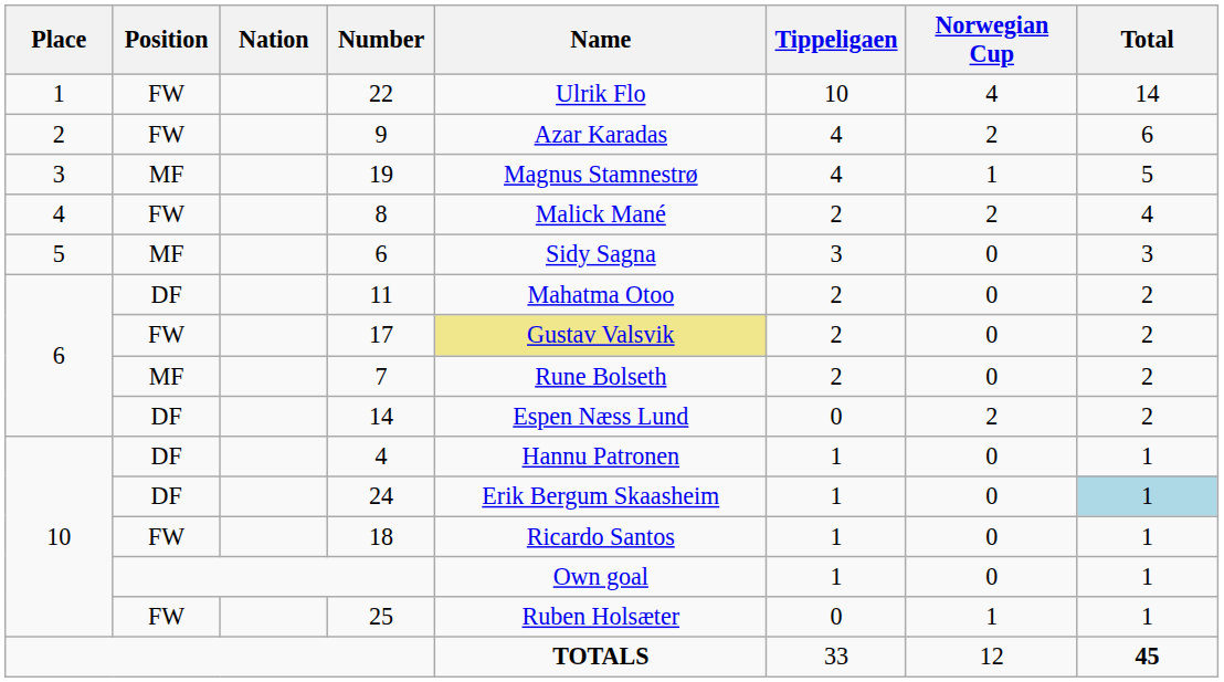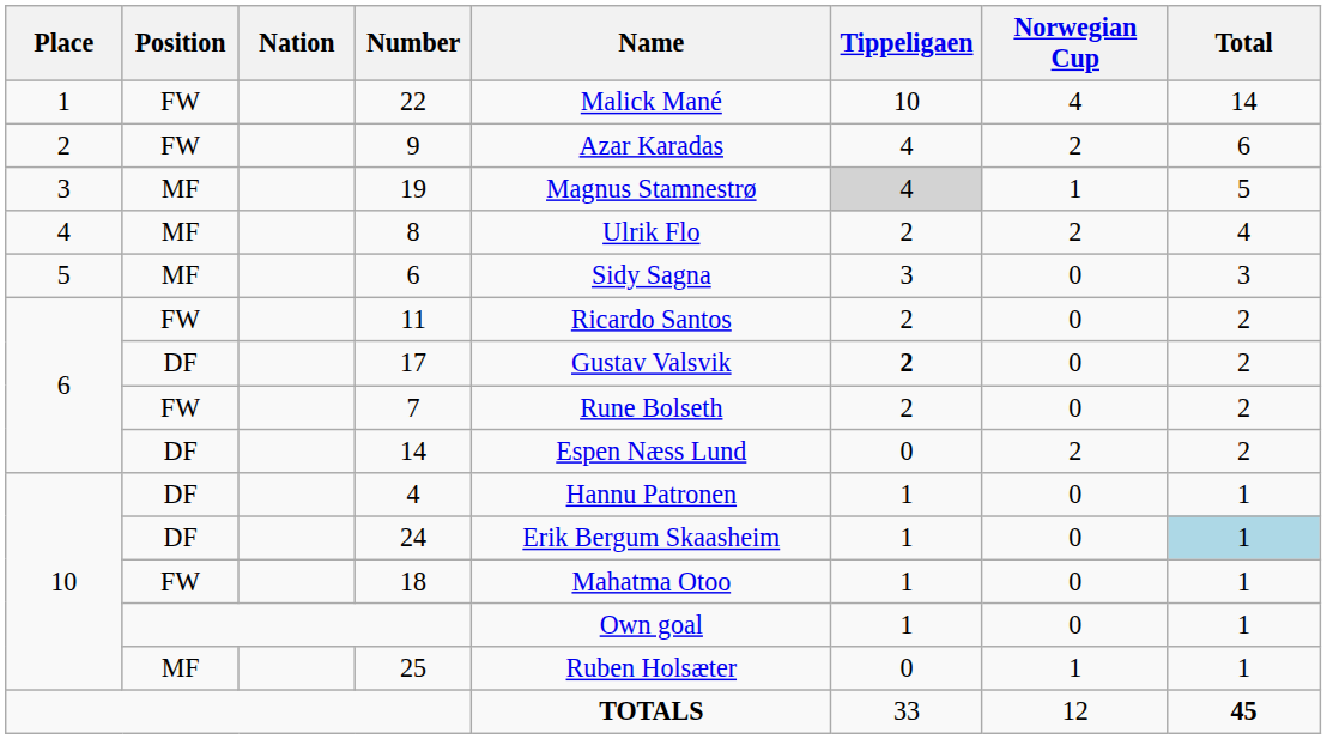 <table class="wikitable" style="font-size: 95%; text-align: center;">
 <tr>
 <th width=60>Place</th>
 <th width=60>Position</th>
 <th width=60>Nation</th>
 <th width=60>Number</th>
 <th width=200>Name</th>
 <th width=80><a href='#'>Tippeligaen</a></th>
 <th width=100><a href='#'>Norwegian Cup</a></th>
 <th width=80><strong>Total</strong></th>
 </tr>
 <tr>
 <td>1</td>
 <td>FW</td>
 <td></td>
 <td>22</td>
-<td><a href='#'>Ulrik Flo</a></td>
+<td><a href='#'>Malick Mané</a></td>
 <td>10</td>
 <td>4</td>
 <td>14</td>
 </tr>
 <tr>
 <td>2</td>
 <td>FW</td>
 <td></td>
 <td>9</td>
 <td><a href='#'>Azar Karadas</a></td>
 <td>4</td>
 <td>2</td>
 <td>6</td>
 </tr>
 <tr>
 <td>3</td>
 <td>MF</td>
 <td></td>
 <td>19</td>
 <td><a href='#'>Magnus Stamnestrø</a></td>
-<td>4</td>
+<td style="background: lightgrey;">4</td>
 <td>1</td>
 <td>5</td>
 </tr>
 <tr>
 <td>4</td>
-<td>FW</td>
+<td>MF</td>
 <td></td>
 <td>8</td>
-<td><a href='#'>Malick Mané</a></td>
+<td><a href='#'>Ulrik Flo</a></td>
 <td>2</td>
 <td>2</td>
 <td>4</td>
 </tr>
 <tr>
 <td>5</td>
 <td>MF</td>
 <td></td>
 <td>6</td>
 <td><a href='#'>Sidy Sagna</a></td>
 <td>3</td>
 <td>0</td>
 <td>3</td>
 </tr>
 <tr>
 <td rowspan="4">6</td>
-<td>DF</td>
+<td>FW</td>
 <td></td>
 <td>11</td>
-<td><a href='#'>Mahatma Otoo</a></td>
+<td><a href='#'>Ricardo Santos</a></td>
 <td>2</td>
 <td>0</td>
 <td>2</td>
 </tr>
 <tr>
-<td>FW</td>
+<td>DF</td>
 <td></td>
 <td>17</td>
-<td style="background: khaki;"><a href='#'>Gustav Valsvik</a></td>
-<td>2</td>
+<td><a href='#'>Gustav Valsvik</a></td>
+<td><strong>2</strong></td>
 <td>0</td>
 <td>2</td>
 </tr>
 <tr>
-<td>MF</td>
+<td>FW</td>
 <td></td>
 <td>7</td>
 <td><a href='#'>Rune Bolseth</a></td>
 <td>2</td>
 <td>0</td>
 <td>2</td>
 </tr>
 <tr>
 <td>DF</td>
 <td></td>
 <td>14</td>
 <td><a href='#'>Espen Næss Lund</a></td>
 <td>0</td>
 <td>2</td>
 <td>2</td>
 </tr>
 <tr>
 <td rowspan="5">10</td>
 <td>DF</td>
 <td></td>
 <td>4</td>
 <td><a href='#'>Hannu Patronen</a></td>
 <td>1</td>
 <td>0</td>
 <td>1</td>
 </tr>
 <tr>
 <td>DF</td>
 <td></td>
 <td>24</td>
 <td><a href='#'>Erik Bergum Skaasheim</a></td>
 <td>1</td>
 <td>0</td>
 <td style="background: lightblue;">1</td>
 </tr>
 <tr>
 <td>FW</td>
 <td></td>
 <td>18</td>
-<td><a href='#'>Ricardo Santos</a></td>
+<td><a href='#'>Mahatma Otoo</a></td>
 <td>1</td>
 <td>0</td>
 <td>1</td>
 </tr>
 <tr>
 <td colspan="3"></td>
 <td><a href='#'>Own goal</a></td>
 <td>1</td>
 <td>0</td>
 <td>1</td>
 </tr>
 <tr>
-<td>FW</td>
+<td>MF</td>
 <td></td>
 <td>25</td>
 <td><a href='#'>Ruben Holsæter</a></td>
 <td>0</td>
 <td>1</td>
 <td>1</td>
 </tr>
 <tr>
 <td colspan="4"></td>
 <td><strong>TOTALS</strong></td>
 <td>33</td>
 <td>12</td>
 <td><strong>45</strong></td>
 </tr>
 </table>
